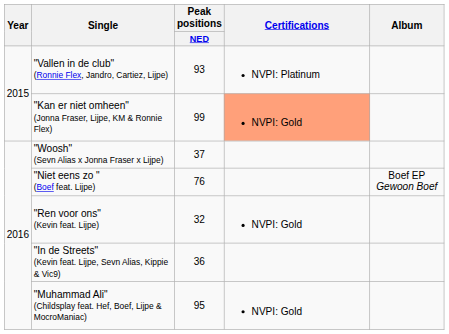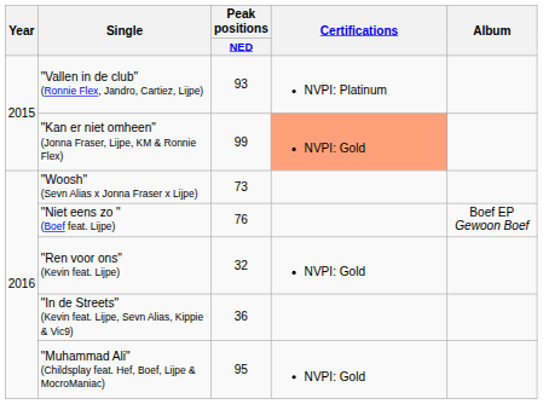 <table class="wikitable">
 <tr>
 <th rowspan="2" style="text-align:center; width:10px;">Year</th>
 <th rowspan="2" style="text-align:center; width:220px;">Single</th>
 <th style="text-align:center; width:20px;">Peak positions</th>
 <th scope="col" rowspan="2" style="width:14em;"><a href='#'>Certifications</a></th>
 <th rowspan="2" style="text-align:center; width:110px;">Album</th>
 </tr>
 <tr>
 <th scope="col" style="width:3em;font-size:90%;"><a href='#'>NED</a><br></th>
 </tr>
 <tr>
 <td style="text-align:center;" rowspan=2>2015</td>
 <td>"Vallen in de club"<br><small>(<a href='#'>Ronnie Flex</a>, Jandro, Cartiez, Lijpe)</small></td>
 <td style="text-align:center;">93</td>
 <td><br><ul><li>NVPI: Platinum</li></ul></td>
 <td style="text-align:center;"></td>
 </tr>
 <tr>
 <td>"Kan er niet omheen"<br><small>(Jonna Fraser, Lijpe, KM & Ronnie Flex)</small></td>
 <td style="text-align:center;">99</td>
 <td style="background: lightsalmon;"><br><ul><li>NVPI: Gold</li></ul></td>
 <td style="text-align:center;"></td>
 </tr>
 <tr>
 <td style="text-align:center;" rowspan=5>2016</td>
 <td>"Woosh"<br><small>(Sevn Alias x Jonna Fraser x Lijpe)</small></td>
-<td style="text-align:center;">37</td>
+<td style="text-align:center;">73</td>
 <td></td>
 <td style="text-align:center;"></td>
 </tr>
 <tr>
 <td>"Niet eens zo "<br><small>(<a href='#'>Boef</a> feat. Lijpe)</small></td>
 <td style="text-align:center;">76</td>
 <td></td>
 <td style="text-align:center;">Boef EP<br><em>Gewoon Boef</em></td>
 </tr>
 <tr>
 <td>"Ren voor ons"<br><small>(Kevin feat. Lijpe)</small></td>
 <td style="text-align:center;">32</td>
 <td><br><ul><li>NVPI: Gold</li></ul></td>
 <td style="text-align:center;"></td>
 </tr>
 <tr>
 <td>"In de Streets"<br><small>(Kevin feat. Lijpe, Sevn Alias, Kippie & Vic9)</small></td>
 <td style="text-align:center;">36</td>
 <td></td>
 <td style="text-align:center;"></td>
 </tr>
 <tr>
 <td>"Muhammad Ali"<br><small>(Childsplay feat. Hef, Boef, Lijpe & MocroManiac)</small></td>
 <td style="text-align:center;">95</td>
 <td><br><ul><li>NVPI: Gold</li></ul></td>
 <td style="text-align:center;"></td>
 </tr>
 </table>
